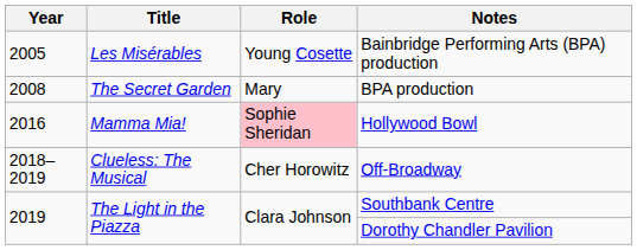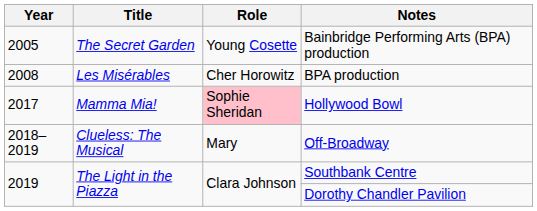 <table class="wikitable sortable">
 <tr>
 <th>Year</th>
 <th>Title</th>
 <th>Role</th>
 <th class="unsortable">Notes</th>
 </tr>
 <tr>
 <td>2005</td>
-<td><em><a href='#'>Les Misérables</a></em></td>
+<td><em><a href='#'>The Secret Garden</a></em></td>
 <td>Young <a href='#'>Cosette</a></td>
 <td>Bainbridge Performing Arts (BPA) production</td>
 </tr>
 <tr>
 <td>2008</td>
-<td><em><a href='#'>The Secret Garden</a></em></td>
-<td>Mary</td>
+<td><em><a href='#'>Les Misérables</a></em></td>
+<td>Cher Horowitz</td>
 <td>BPA production</td>
 </tr>
 <tr>
-<td>2016</td>
+<td>2017</td>
 <td><em><a href='#'>Mamma Mia!</a></em></td>
 <td style="background: pink;">Sophie Sheridan</td>
 <td><a href='#'>Hollywood Bowl</a></td>
 </tr>
 <tr>
 <td>2018–2019</td>
 <td><em><a href='#'>Clueless: The Musical</a></em></td>
-<td>Cher Horowitz</td>
+<td>Mary</td>
 <td><a href='#'>Off-Broadway</a></td>
 </tr>
 <tr>
 <td rowspan=2>2019</td>
 <td rowspan=2><em><a href='#'>The Light in the Piazza</a></em></td>
 <td rowspan=2>Clara Johnson</td>
 <td><a href='#'>Southbank Centre</a></td>
 </tr>
 <tr>
 <td><a href='#'>Dorothy Chandler Pavilion</a></td>
 </tr>
 </table>
